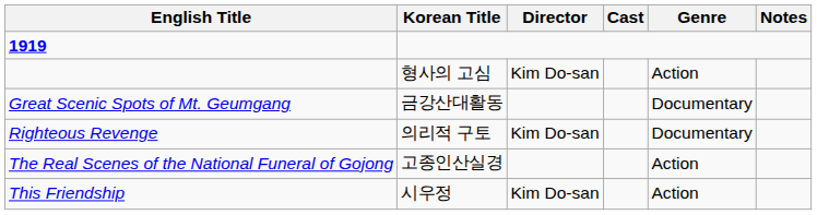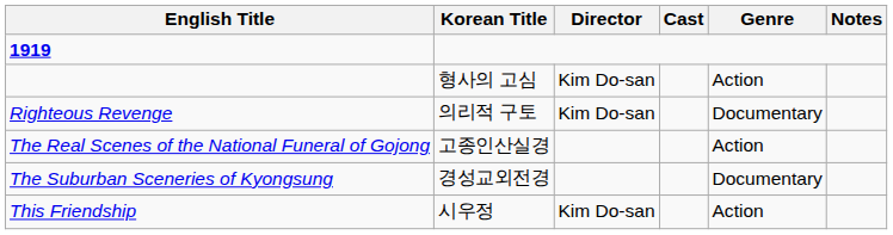 <table class="wikitable">
 <tr>
 <th>English Title</th>
 <th>Korean Title</th>
 <th>Director</th>
 <th>Cast</th>
 <th>Genre</th>
 <th>Notes</th>
 </tr>
 <tr>
 <td><strong><a href='#'>1919</a></strong></td>
 </tr>
 <tr>
 <td><em></em></td>
 <td>형사의 고심</td>
 <td>Kim Do-san</td>
 <td></td>
 <td>Action</td>
 <td></td>
 </tr>
 <tr>
-<td><em><a href='#'>Great Scenic Spots of Mt. Geumgang</a></em></td>
-<td>금강산대활동</td>
-<td></td>
-<td></td>
-<td>Documentary</td>
-<td></td>
-</tr>
-<tr>
 <td><em><a href='#'>Righteous Revenge</a></em></td>
 <td>의리적 구토</td>
 <td>Kim Do-san</td>
 <td></td>
 <td>Documentary</td>
 <td></td>
 </tr>
 <tr>
 <td><em><a href='#'>The Real Scenes of the National Funeral of Gojong</a></em></td>
 <td>고종인산실경</td>
 <td></td>
 <td></td>
 <td>Action</td>
 <td></td>
 </tr>
 <tr>
+<td><em><a href='#'>The Suburban Sceneries of Kyongsung</a></em></td>
+<td>경성교외전경</td>
+<td></td>
+<td></td>
+<td>Documentary</td>
+<td></td>
+</tr>
+<tr>
 <td><em><a href='#'>This Friendship</a></em></td>
 <td>시우정</td>
 <td>Kim Do-san</td>
 <td></td>
 <td>Action</td>
 <td></td>
 </tr>
 </table>
